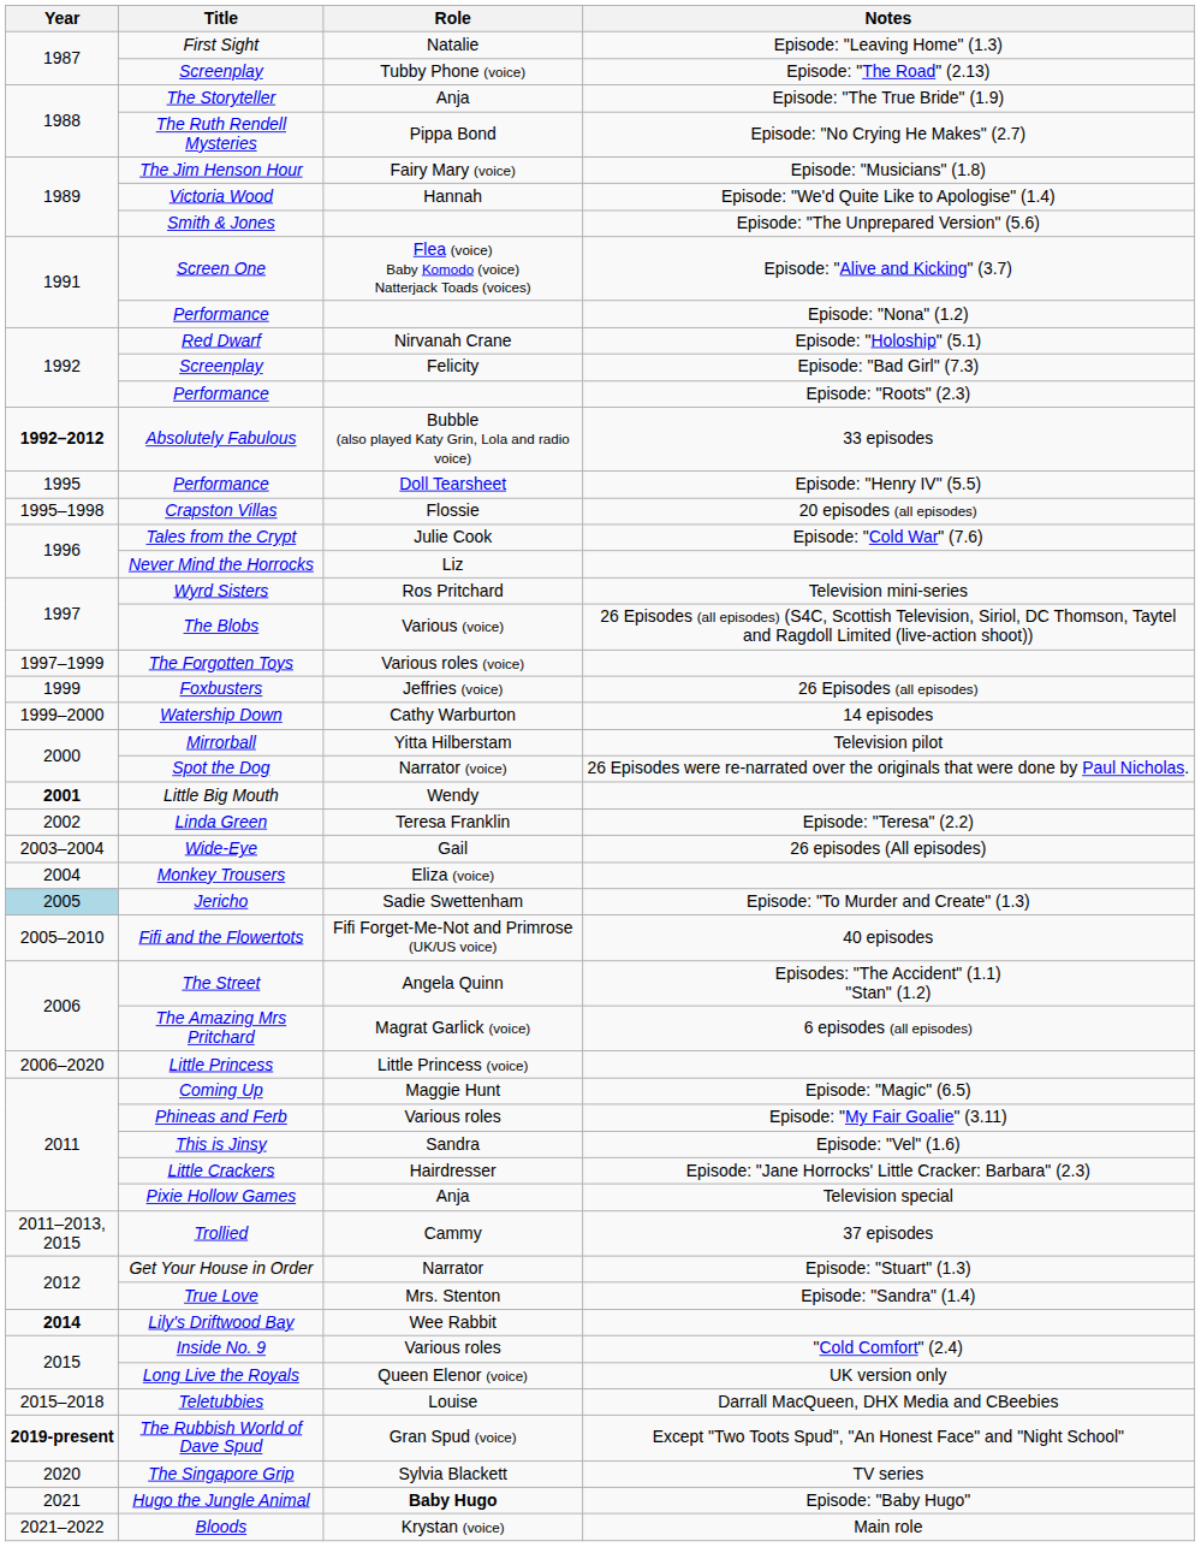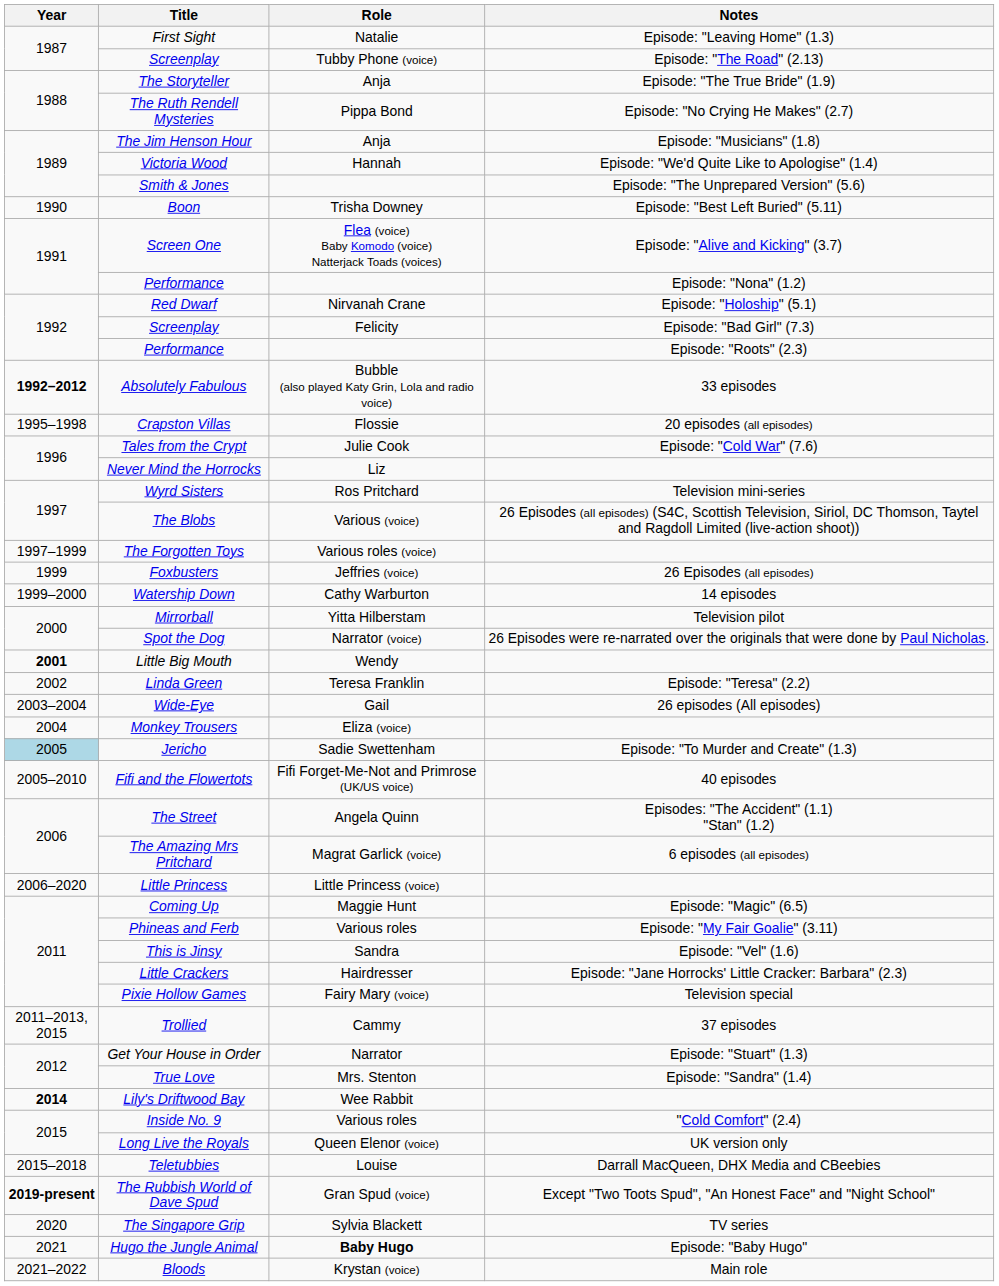 <table class="wikitable sortable"  style="width:90%; text-align:center;">
 <tr>
 <th>Year</th>
 <th>Title</th>
 <th>Role</th>
 <th>Notes</th>
 </tr>
 <tr>
 <td rowspan="2">1987</td>
 <td><em>First Sight</em></td>
 <td>Natalie</td>
 <td>Episode: "Leaving Home" (1.3)</td>
 </tr>
 <tr>
 <td><em><a href='#'>Screenplay</a></em></td>
 <td>Tubby Phone <small>(voice)</small></td>
 <td>Episode: "<a href='#'>The Road</a>" (2.13)</td>
 </tr>
 <tr>
 <td rowspan="2">1988</td>
 <td><em><a href='#'>The Storyteller</a></em></td>
 <td>Anja</td>
 <td>Episode: "The True Bride" (1.9)</td>
 </tr>
 <tr>
 <td><em><a href='#'>The Ruth Rendell Mysteries</a></em></td>
 <td>Pippa Bond</td>
 <td>Episode: "No Crying He Makes" (2.7)</td>
 </tr>
 <tr>
 <td rowspan="3">1989</td>
 <td><em><a href='#'>The Jim Henson Hour</a></em></td>
-<td>Fairy Mary <small>(voice)</small></td>
+<td>Anja</td>
 <td>Episode: "Musicians" (1.8)</td>
 </tr>
 <tr>
 <td><em><a href='#'>Victoria Wood</a></em></td>
 <td>Hannah</td>
 <td>Episode: "We'd Quite Like to Apologise" (1.4)</td>
 </tr>
 <tr>
 <td><em><a href='#'>Smith & Jones</a></em></td>
 <td></td>
 <td>Episode: "The Unprepared Version" (5.6)</td>
+</tr>
+<tr>
+<td>1990</td>
+<td><em><a href='#'>Boon</a></em></td>
+<td>Trisha Downey</td>
+<td>Episode: "Best Left Buried" (5.11)</td>
 </tr>
 <tr>
 <td rowspan="2">1991</td>
 <td><em><a href='#'>Screen One</a></em></td>
 <td><a href='#'>Flea</a> <small>(voice)<br> Baby <a href='#'>Komodo</a> (voice)<br>Natterjack Toads (voices)</small></td>
 <td>Episode: "<a href='#'>Alive and Kicking</a>" (3.7)</td>
 </tr>
 <tr>
 <td><em><a href='#'>Performance</a></em></td>
 <td></td>
 <td>Episode: "Nona" (1.2)</td>
 </tr>
 <tr>
 <td rowspan="3">1992</td>
 <td><em><a href='#'>Red Dwarf</a></em></td>
 <td>Nirvanah Crane</td>
 <td>Episode: "<a href='#'>Holoship</a>" (5.1)</td>
 </tr>
 <tr>
 <td><em><a href='#'>Screenplay</a></em></td>
 <td>Felicity</td>
 <td>Episode: "Bad Girl" (7.3)</td>
 </tr>
 <tr>
 <td><em><a href='#'>Performance</a></em></td>
 <td></td>
 <td>Episode: "Roots" (2.3)</td>
 </tr>
 <tr>
 <td><strong>1992–2012</strong></td>
 <td><em><a href='#'>Absolutely Fabulous</a></em></td>
 <td>Bubble <br> <small>(also played Katy Grin, Lola and radio voice)</small></td>
 <td>33 episodes</td>
-</tr>
-<tr>
-<td>1995</td>
-<td><em><a href='#'>Performance</a></em></td>
-<td><a href='#'>Doll Tearsheet</a></td>
-<td>Episode: "Henry IV" (5.5)</td>
 </tr>
 <tr>
 <td>1995–1998</td>
 <td><em><a href='#'>Crapston Villas</a></em></td>
 <td>Flossie</td>
 <td>20 episodes <small>(all episodes)</small></td>
 </tr>
 <tr>
 <td rowspan="2">1996</td>
 <td><em><a href='#'>Tales from the Crypt</a></em></td>
 <td>Julie Cook</td>
 <td>Episode: "<a href='#'>Cold War</a>" (7.6)</td>
 </tr>
 <tr>
 <td><em><a href='#'>Never Mind the Horrocks</a></em></td>
 <td>Liz</td>
 <td></td>
 </tr>
 <tr>
 <td rowspan="2">1997</td>
 <td><em><a href='#'>Wyrd Sisters</a></em></td>
 <td>Ros Pritchard</td>
 <td>Television mini-series</td>
 </tr>
 <tr>
 <td><em><a href='#'>The Blobs</a></em></td>
 <td>Various <small>(voice)</small></td>
 <td>26 Episodes <small>(all episodes)</small> (S4C, Scottish Television, Siriol, DC Thomson, Taytel and Ragdoll Limited (live-action shoot))</td>
 </tr>
 <tr>
 <td>1997–1999</td>
 <td><em><a href='#'>The Forgotten Toys</a></em></td>
 <td>Various roles <small>(voice)</small></td>
 <td></td>
 </tr>
 <tr>
 <td>1999</td>
 <td><em><a href='#'>Foxbusters</a></em></td>
 <td>Jeffries <small>(voice)</small></td>
 <td>26 Episodes <small>(all episodes)</small></td>
 </tr>
 <tr>
 <td>1999–2000</td>
 <td><em><a href='#'>Watership Down</a></em></td>
 <td>Cathy Warburton</td>
 <td>14 episodes</td>
 </tr>
 <tr>
 <td rowspan="2">2000</td>
 <td><em><a href='#'>Mirrorball</a></em></td>
 <td>Yitta Hilberstam</td>
 <td>Television pilot</td>
 </tr>
 <tr>
 <td><em><a href='#'>Spot the Dog</a></em></td>
 <td>Narrator <small>(voice)</small></td>
 <td>26 Episodes were re-narrated over the originals that were done by <a href='#'>Paul Nicholas</a>.</td>
 </tr>
 <tr>
 <td><strong>2001</strong></td>
 <td><em>Little Big Mouth</em></td>
 <td>Wendy</td>
 <td></td>
 </tr>
 <tr>
 <td>2002</td>
 <td><em><a href='#'>Linda Green</a></em></td>
 <td>Teresa Franklin</td>
 <td>Episode: "Teresa" (2.2)</td>
 </tr>
 <tr>
 <td>2003–2004</td>
 <td><em><a href='#'>Wide-Eye</a></em></td>
 <td>Gail</td>
 <td>26 episodes (All episodes)</td>
 </tr>
 <tr>
 <td>2004</td>
 <td><em><a href='#'>Monkey Trousers</a></em></td>
 <td>Eliza <small>(voice)</small></td>
 <td></td>
 </tr>
 <tr>
 <td style="background: lightblue;">2005</td>
 <td><em><a href='#'>Jericho</a></em></td>
 <td>Sadie Swettenham</td>
 <td>Episode: "To Murder and Create" (1.3)</td>
 </tr>
 <tr>
 <td>2005–2010</td>
 <td><em><a href='#'>Fifi and the Flowertots</a></em></td>
 <td>Fifi Forget-Me-Not and Primrose <small>(UK/US voice)</small></td>
 <td>40 episodes</td>
 </tr>
 <tr>
 <td rowspan="2">2006</td>
 <td><em><a href='#'>The Street</a></em></td>
 <td>Angela Quinn</td>
 <td>Episodes: "The Accident" (1.1) <br> "Stan" (1.2)</td>
 </tr>
 <tr>
 <td><em><a href='#'>The Amazing Mrs Pritchard</a></em></td>
 <td>Magrat Garlick <small>(voice)</small></td>
 <td>6 episodes <small>(all episodes)</small></td>
 </tr>
 <tr>
 <td>2006–2020</td>
 <td><em><a href='#'>Little Princess</a></em></td>
 <td>Little Princess <small>(voice)</small></td>
 <td></td>
 </tr>
 <tr>
 <td rowspan="5">2011</td>
 <td><em><a href='#'>Coming Up</a></em></td>
 <td>Maggie Hunt</td>
 <td>Episode: "Magic" (6.5)</td>
 </tr>
 <tr>
 <td><em><a href='#'>Phineas and Ferb</a></em></td>
 <td>Various roles</td>
 <td>Episode: "<a href='#'>My Fair Goalie</a>" (3.11)</td>
 </tr>
 <tr>
 <td><em><a href='#'>This is Jinsy</a></em></td>
 <td>Sandra</td>
 <td>Episode: "Vel" (1.6)</td>
 </tr>
 <tr>
 <td><em><a href='#'>Little Crackers</a></em></td>
 <td>Hairdresser</td>
 <td>Episode: "Jane Horrocks' Little Cracker: Barbara" (2.3)</td>
 </tr>
 <tr>
 <td><em><a href='#'>Pixie Hollow Games</a></em></td>
-<td>Anja</td>
+<td>Fairy Mary <small>(voice)</small></td>
 <td>Television special</td>
 </tr>
 <tr>
 <td>2011–2013, 2015</td>
 <td><em><a href='#'>Trollied</a></em></td>
 <td>Cammy</td>
 <td>37 episodes</td>
 </tr>
 <tr>
 <td rowspan="2">2012</td>
 <td><em>Get Your House in Order</em></td>
 <td>Narrator</td>
 <td>Episode: "Stuart" (1.3)</td>
 </tr>
 <tr>
 <td><em><a href='#'>True Love</a></em></td>
 <td>Mrs. Stenton</td>
 <td>Episode: "Sandra" (1.4)</td>
 </tr>
 <tr>
 <td><strong>2014</strong></td>
 <td><em><a href='#'>Lily's Driftwood Bay</a></em></td>
 <td>Wee Rabbit</td>
 <td></td>
 </tr>
 <tr>
 <td rowspan="2">2015</td>
 <td><em><a href='#'>Inside No. 9</a></em></td>
 <td>Various roles</td>
 <td>"<a href='#'>Cold Comfort</a>" (2.4)</td>
 </tr>
 <tr>
 <td><em><a href='#'>Long Live the Royals</a></em></td>
 <td>Queen Elenor <small>(voice)</small></td>
 <td>UK version only</td>
 </tr>
 <tr>
 <td>2015–2018</td>
 <td><em><a href='#'>Teletubbies</a></em></td>
 <td>Louise</td>
 <td>Darrall MacQueen, DHX Media and CBeebies</td>
 </tr>
 <tr>
 <td><strong>2019-present</strong></td>
 <td><em><a href='#'>The Rubbish World of Dave Spud</a></em></td>
 <td>Gran Spud <small>(voice)</small></td>
 <td>Except "Two Toots Spud", "An Honest Face" and "Night School"</td>
 </tr>
 <tr>
 <td>2020</td>
 <td><em><a href='#'>The Singapore Grip</a></em></td>
 <td>Sylvia Blackett</td>
 <td>TV series</td>
 </tr>
 <tr>
 <td>2021</td>
 <td><em><a href='#'>Hugo the Jungle Animal</a></em></td>
 <td><strong>Baby Hugo</strong></td>
 <td>Episode: "Baby Hugo"</td>
 </tr>
 <tr>
 <td>2021–2022</td>
 <td><em><a href='#'>Bloods</a></em></td>
 <td>Krystan <small>(voice)</small></td>
 <td>Main role</td>
 </tr>
 </table>
